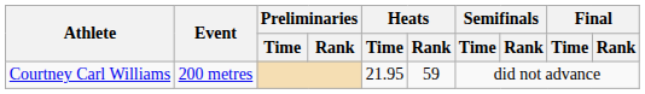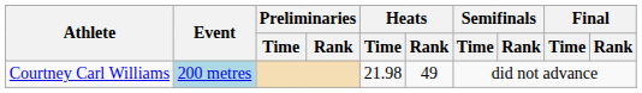 <table class=wikitable style="font-size:90%;">
 <tr>
 <th rowspan="2">Athlete</th>
 <th rowspan="2">Event</th>
 <th colspan="2">Preliminaries</th>
 <th colspan="2">Heats</th>
 <th colspan="2">Semifinals</th>
 <th colspan="2">Final</th>
 </tr>
 <tr>
 <th>Time</th>
 <th>Rank</th>
 <th>Time</th>
 <th>Rank</th>
 <th>Time</th>
 <th>Rank</th>
 <th>Time</th>
 <th>Rank</th>
 </tr>
 <tr style="border-top: single;">
 <td><a href='#'>Courtney Carl Williams</a></td>
-<td><a href='#'>200 metres</a></td>
+<td style="background: lightblue;"><a href='#'>200 metres</a></td>
 <td colspan= 2 bgcolor="wheat"></td>
-<td align=center>21.95</td>
-<td align=center>59</td>
+<td align=center>21.98</td>
+<td align=center>49</td>
 <td align=center colspan=4>did not advance</td>
 </tr>
 </table>
